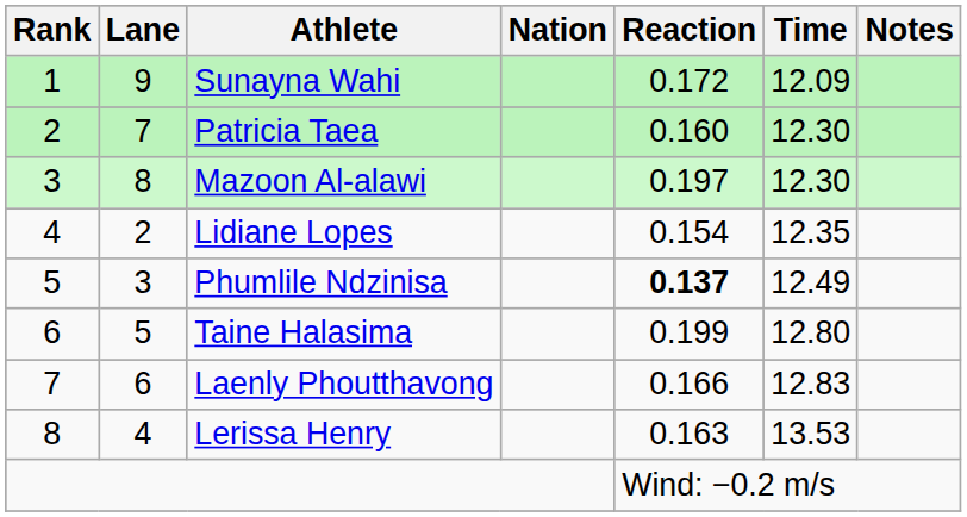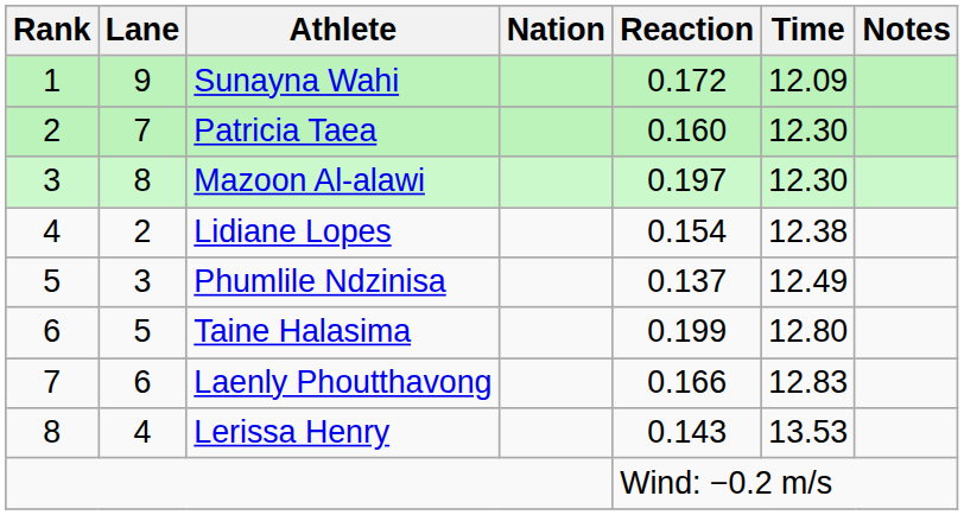 <table class="wikitable sortable" style="text-align:center">
 <tr>
 <th>Rank</th>
 <th>Lane</th>
 <th>Athlete</th>
 <th>Nation</th>
 <th>Reaction</th>
 <th>Time</th>
 <th>Notes</th>
 </tr>
 <tr bgcolor=bbf3bb>
 <td>1</td>
 <td>9</td>
 <td align=left><a href='#'>Sunayna Wahi</a></td>
 <td align=left></td>
 <td>0.172</td>
 <td>12.09</td>
 <td></td>
 </tr>
 <tr bgcolor=bbf3bb>
 <td>2</td>
 <td>7</td>
 <td align=left><a href='#'>Patricia Taea</a></td>
 <td align=left></td>
 <td>0.160</td>
 <td>12.30</td>
 <td></td>
 </tr>
 <tr bgcolor=ccf9cc>
 <td>3</td>
 <td>8</td>
 <td align=left><a href='#'>Mazoon Al-alawi</a></td>
 <td align=left></td>
 <td>0.197</td>
 <td>12.30</td>
 <td></td>
 </tr>
 <tr>
 <td>4</td>
 <td>2</td>
 <td align=left><a href='#'>Lidiane Lopes</a></td>
 <td align=left></td>
 <td>0.154</td>
-<td>12.35</td>
+<td>12.38</td>
 <td></td>
 </tr>
 <tr>
 <td>5</td>
 <td>3</td>
 <td align=left><a href='#'>Phumlile Ndzinisa</a></td>
 <td align=left></td>
-<td><strong>0.137</strong></td>
+<td>0.137</td>
 <td>12.49</td>
 <td></td>
 </tr>
 <tr>
 <td>6</td>
 <td>5</td>
 <td align=left><a href='#'>Taine Halasima</a></td>
 <td align=left></td>
 <td>0.199</td>
 <td>12.80</td>
 <td></td>
 </tr>
 <tr>
 <td>7</td>
 <td>6</td>
 <td align=left><a href='#'>Laenly Phoutthavong</a></td>
 <td align=left></td>
 <td>0.166</td>
 <td>12.83</td>
 <td></td>
 </tr>
 <tr>
 <td>8</td>
 <td>4</td>
 <td align=left><a href='#'>Lerissa Henry</a></td>
 <td align=left></td>
-<td>0.163</td>
+<td>0.143</td>
 <td>13.53</td>
 <td></td>
 </tr>
 <tr class="sortbottom">
 <td colspan=4></td>
 <td colspan="3" style="text-align:left;">Wind: −0.2 m/s</td>
 </tr>
 </table>
